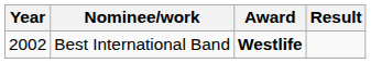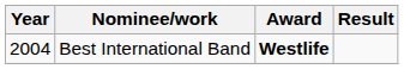 <table class="wikitable">
 <tr>
 <th>Year</th>
 <th>Nominee/work</th>
 <th>Award</th>
 <th>Result</th>
 </tr>
 <tr>
-<td>2002</td>
+<td>2004</td>
 <td>Best International Band</td>
 <td><strong>Westlife</strong></td>
 <td></td>
 </tr>
 <tr>
 </tr>
 </table>
